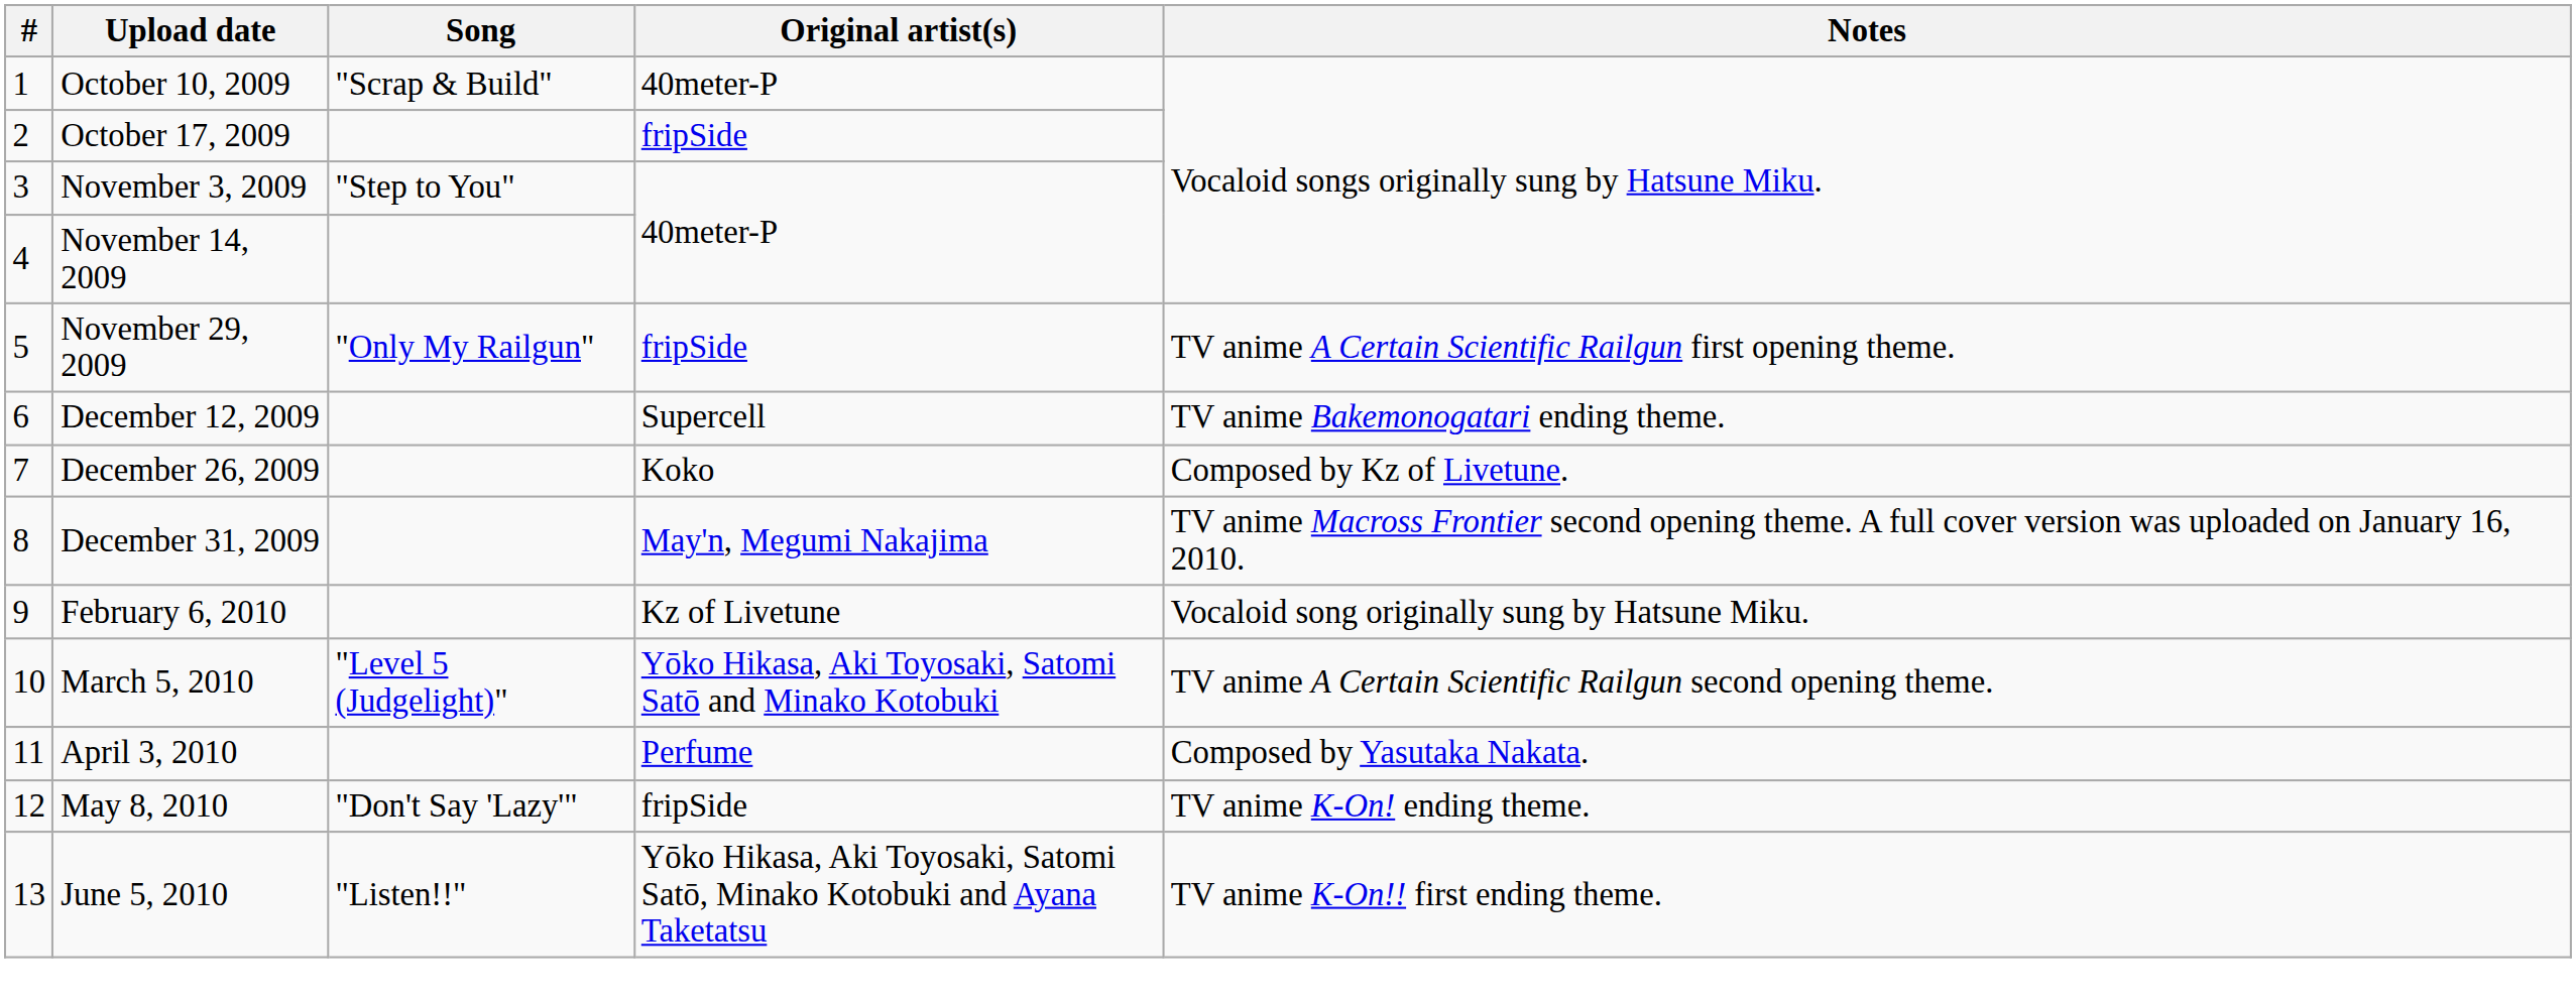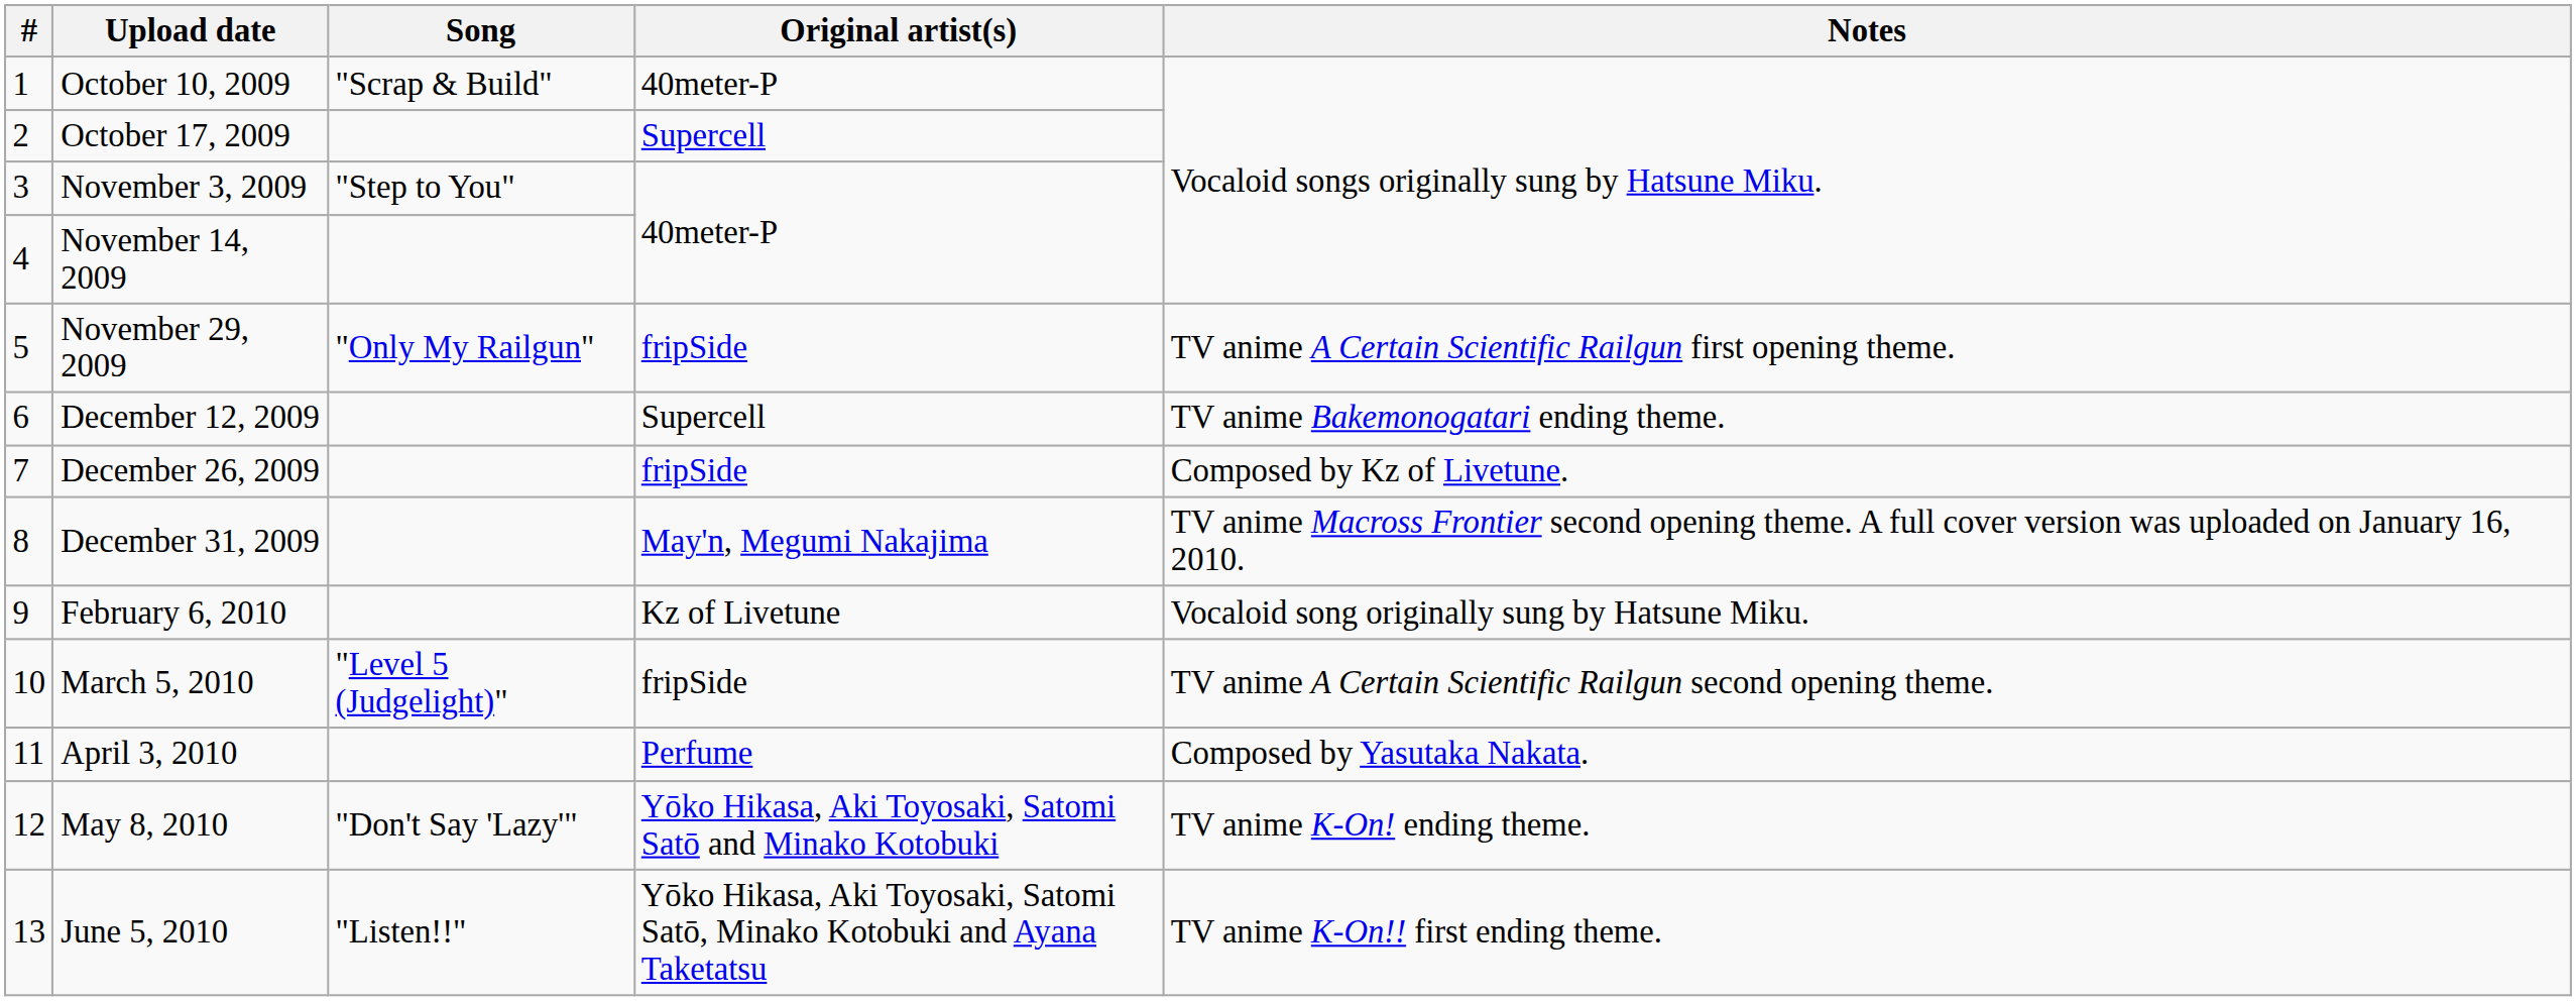 <table class="wikitable" border="1">
 <tr>
 <th>#</th>
 <th>Upload date</th>
 <th>Song</th>
 <th width="250">Original artist(s)</th>
 <th>Notes</th>
 </tr>
 <tr>
 <td>1</td>
 <td>October 10, 2009</td>
 <td>"Scrap & Build"</td>
 <td>40meter-P</td>
 <td rowspan=4>Vocaloid songs originally sung by <a href='#'>Hatsune Miku</a>.</td>
 </tr>
 <tr>
 <td>2</td>
 <td>October 17, 2009</td>
 <td></td>
-<td><a href='#'>fripSide</a></td>
+<td><a href='#'>Supercell</a></td>
 </tr>
 <tr>
 <td>3</td>
 <td>November 3, 2009</td>
 <td>"Step to You"</td>
 <td rowspan="2">40meter-P</td>
 </tr>
 <tr>
 <td>4</td>
 <td>November 14, 2009</td>
 <td></td>
 </tr>
 <tr>
 <td>5</td>
 <td>November 29, 2009</td>
 <td>"<a href='#'>Only My Railgun</a>"</td>
 <td><a href='#'>fripSide</a></td>
 <td>TV anime <em><a href='#'>A Certain Scientific Railgun</a></em> first opening theme.</td>
 </tr>
 <tr>
 <td>6</td>
 <td>December 12, 2009</td>
 <td></td>
 <td>Supercell</td>
 <td>TV anime <em><a href='#'>Bakemonogatari</a></em> ending theme.</td>
 </tr>
 <tr>
 <td>7</td>
 <td>December 26, 2009</td>
 <td></td>
-<td>Koko</td>
+<td><a href='#'>fripSide</a></td>
 <td>Composed by Kz of <a href='#'>Livetune</a>.</td>
 </tr>
 <tr>
 <td>8</td>
 <td>December 31, 2009</td>
 <td></td>
 <td><a href='#'>May'n</a>, <a href='#'>Megumi Nakajima</a></td>
 <td>TV anime <em><a href='#'>Macross Frontier</a></em> second opening theme. A full cover version was uploaded on January 16, 2010.</td>
 </tr>
 <tr>
 <td>9</td>
 <td>February 6, 2010</td>
 <td></td>
 <td>Kz of Livetune</td>
 <td>Vocaloid song originally sung by Hatsune Miku.</td>
 </tr>
 <tr>
 <td>10</td>
 <td>March 5, 2010</td>
 <td>"<a href='#'>Level 5 (Judgelight)</a>"</td>
-<td><a href='#'>Yōko Hikasa</a>, <a href='#'>Aki Toyosaki</a>, <a href='#'>Satomi Satō</a> and <a href='#'>Minako Kotobuki</a></td>
+<td>fripSide</td>
 <td>TV anime <em>A Certain Scientific Railgun</em> second opening theme.</td>
 </tr>
 <tr>
 <td>11</td>
 <td>April 3, 2010</td>
 <td></td>
 <td><a href='#'>Perfume</a></td>
 <td>Composed by <a href='#'>Yasutaka Nakata</a>.</td>
 </tr>
 <tr>
 <td>12</td>
 <td>May 8, 2010</td>
 <td>"Don't Say 'Lazy'"</td>
-<td>fripSide</td>
+<td><a href='#'>Yōko Hikasa</a>, <a href='#'>Aki Toyosaki</a>, <a href='#'>Satomi Satō</a> and <a href='#'>Minako Kotobuki</a></td>
 <td>TV anime <em><a href='#'>K-On!</a></em> ending theme.</td>
 </tr>
 <tr>
 <td>13</td>
 <td>June 5, 2010</td>
 <td>"Listen!!"</td>
 <td>Yōko Hikasa, Aki Toyosaki, Satomi Satō, Minako Kotobuki and <a href='#'>Ayana Taketatsu</a></td>
 <td>TV anime <em><a href='#'>K-On!!</a></em> first ending theme.</td>
 </tr>
 </table>
